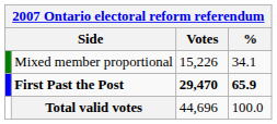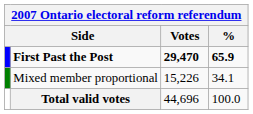 <table class="wikitable" style="font-size: 95%; clear:both">
 <tr style="background-color:#E9E9E9">
 <th colspan=4><a href='#'>2007 Ontario electoral reform referendum</a></th>
 </tr>
 <tr style="background-color:#E9E9E9">
 <th colspan=2 style="width: 130px">Side</th>
 <th style="width: 50px">Votes</th>
 <th style="width: 40px">%</th>
 </tr>
 <tr>
+<td bgcolor="blue"></td>
+<td><strong>First Past the Post</strong></td>
+<td><strong>29,470</strong></td>
+<td><strong>65.9</strong></td>
+</tr>
+<tr>
 <td bgcolor="green"></td>
 <td>Mixed member proportional</td>
 <td>15,226</td>
 <td>34.1</td>
-</tr>
-<tr>
-<td bgcolor="blue"></td>
-<td><strong>First Past the Post</strong></td>
-<td><strong>29,470</strong></td>
-<td><strong>65.9</strong></td>
 </tr>
 <tr>
 <td bgcolor="white"></td>
 <th>Total valid votes</th>
 <td>44,696</td>
 <td>100.0</td>
 </tr>
 </table>
